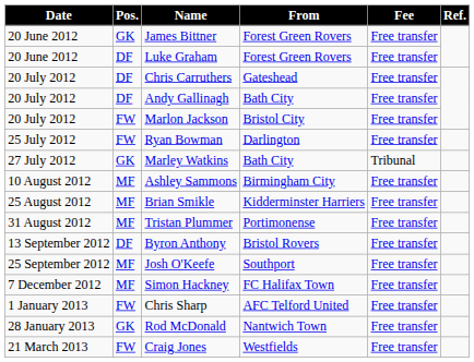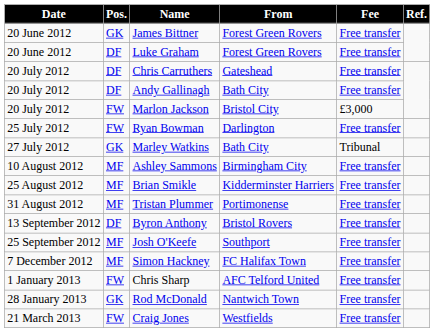 <table class="wikitable defaultcenter col1left col3left col4left">
 <tr>
 <th style="background:#000; color:white;">Date</th>
 <th style="background:#000; color:white;">Pos.</th>
 <th style="background:#000; color:white;">Name</th>
 <th style="background:#000; color:white;">From</th>
 <th style="background:#000; color:white;">Fee</th>
 <th style="background:#000; color:white;">Ref.</th>
 </tr>
 <tr>
 <td>20 June 2012</td>
 <td><a href='#'>GK</a></td>
 <td> <a href='#'>James Bittner</a></td>
 <td><a href='#'>Forest Green Rovers</a></td>
 <td><a href='#'>Free transfer</a></td>
 <td rowspan="2"></td>
 </tr>
 <tr>
 <td>20 June 2012</td>
 <td><a href='#'>DF</a></td>
 <td> <a href='#'>Luke Graham</a></td>
 <td><a href='#'>Forest Green Rovers</a></td>
 <td><a href='#'>Free transfer</a></td>
 </tr>
 <tr>
 <td>20 July 2012</td>
 <td><a href='#'>DF</a></td>
 <td> <a href='#'>Chris Carruthers</a></td>
 <td><a href='#'>Gateshead</a></td>
 <td><a href='#'>Free transfer</a></td>
 <td rowspan="3"></td>
 </tr>
 <tr>
 <td>20 July 2012</td>
 <td><a href='#'>DF</a></td>
 <td> <a href='#'>Andy Gallinagh</a></td>
 <td><a href='#'>Bath City</a></td>
 <td><a href='#'>Free transfer</a></td>
 </tr>
 <tr>
 <td>20 July 2012</td>
 <td><a href='#'>FW</a></td>
 <td> <a href='#'>Marlon Jackson</a></td>
 <td><a href='#'>Bristol City</a></td>
-<td><a href='#'>Free transfer</a></td>
+<td>£3,000</td>
 </tr>
 <tr>
 <td>25 July 2012</td>
 <td><a href='#'>FW</a></td>
 <td> <a href='#'>Ryan Bowman</a></td>
 <td><a href='#'>Darlington</a></td>
 <td><a href='#'>Free transfer</a></td>
 <td></td>
 </tr>
 <tr>
 <td>27 July 2012</td>
 <td><a href='#'>GK</a></td>
 <td> <a href='#'>Marley Watkins</a></td>
 <td><a href='#'>Bath City</a></td>
 <td>Tribunal</td>
 <td></td>
 </tr>
 <tr>
 <td>10 August 2012</td>
 <td><a href='#'>MF</a></td>
 <td> <a href='#'>Ashley Sammons</a></td>
 <td><a href='#'>Birmingham City</a></td>
 <td><a href='#'>Free transfer</a></td>
 <td></td>
 </tr>
 <tr>
 <td>25 August 2012</td>
 <td><a href='#'>MF</a></td>
 <td> <a href='#'>Brian Smikle</a></td>
 <td><a href='#'>Kidderminster Harriers</a></td>
 <td><a href='#'>Free transfer</a></td>
 <td></td>
 </tr>
 <tr>
 <td>31 August 2012</td>
 <td><a href='#'>MF</a></td>
 <td> <a href='#'>Tristan Plummer</a></td>
 <td><a href='#'>Portimonense</a></td>
 <td><a href='#'>Free transfer</a></td>
 <td></td>
 </tr>
 <tr>
 <td>13 September 2012</td>
 <td><a href='#'>DF</a></td>
 <td> <a href='#'>Byron Anthony</a></td>
 <td><a href='#'>Bristol Rovers</a></td>
 <td><a href='#'>Free transfer</a></td>
 <td></td>
 </tr>
 <tr>
 <td>25 September 2012</td>
 <td><a href='#'>MF</a></td>
 <td> <a href='#'>Josh O'Keefe</a></td>
 <td><a href='#'>Southport</a></td>
 <td><a href='#'>Free transfer</a></td>
 <td></td>
 </tr>
 <tr>
 <td>7 December 2012</td>
 <td><a href='#'>MF</a></td>
 <td> <a href='#'>Simon Hackney</a></td>
 <td><a href='#'>FC Halifax Town</a></td>
 <td><a href='#'>Free transfer</a></td>
 <td></td>
 </tr>
 <tr>
 <td>1 January 2013</td>
 <td><a href='#'>FW</a></td>
 <td> Chris Sharp</td>
 <td><a href='#'>AFC Telford United</a></td>
 <td><a href='#'>Free transfer</a></td>
 <td></td>
 </tr>
 <tr>
 <td>28 January 2013</td>
 <td><a href='#'>GK</a></td>
 <td> <a href='#'>Rod McDonald</a></td>
 <td><a href='#'>Nantwich Town</a></td>
 <td><a href='#'>Free transfer</a></td>
 <td></td>
 </tr>
 <tr>
 <td>21 March 2013</td>
 <td><a href='#'>FW</a></td>
 <td> <a href='#'>Craig Jones</a></td>
 <td><a href='#'>Westfields</a></td>
 <td><a href='#'>Free transfer</a></td>
 <td></td>
 </tr>
 </table>
